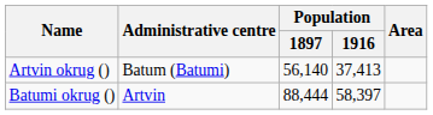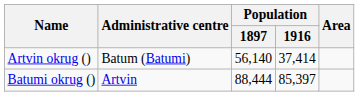 <table class="wikitable sortable">
 <tr>
 <th rowspan="2">Name</th>
 <th rowspan="2">Administrative centre</th>
 <th colspan="2">Population</th>
 <th rowspan="2">Area</th>
 </tr>
 <tr>
 <th>1897</th>
 <th>1916</th>
 </tr>
 <tr>
 <td><a href='#'>Artvin okrug</a> ()</td>
 <td>Batum (<a href='#'>Batumi</a>)</td>
 <td align="right">56,140</td>
-<td align="right">37,413</td>
+<td align="right">37,414</td>
 <td></td>
 </tr>
 <tr>
 <td><a href='#'>Batumi okrug</a> ()</td>
 <td><a href='#'>Artvin</a></td>
 <td align="right">88,444</td>
-<td align="right">58,397</td>
+<td align="right">85,397</td>
 <td></td>
 </tr>
 </table>
